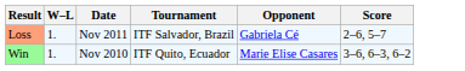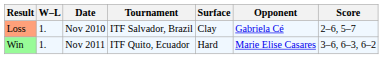 <table class="sortable wikitable" style=font-size:97%>
 <tr>
 <th>Result</th>
 <th class="unsortable">W–L</th>
 <th>Date</th>
 <th>Tournament</th>
+<th>Surface</th>
 <th>Opponent</th>
 <th class="unsortable">Score</th>
 </tr>
 <tr style="background:#f0f8ff;">
 <td style="background:#ffa07a;">Loss</td>
 <td>1.</td>
-<td>Nov 2011</td>
+<td>Nov 2010</td>
 <td>ITF Salvador, Brazil</td>
+<td>Clay</td>
 <td> <a href='#'>Gabriela Cé</a></td>
 <td>2–6, 5–7</td>
 </tr>
 <tr style="background:#f0f8ff;">
 <td style="background:#98fb98;">Win</td>
 <td>1.</td>
-<td>Nov 2010</td>
+<td>Nov 2011</td>
 <td>ITF Quito, Ecuador</td>
+<td>Hard</td>
 <td> <a href='#'>Marie Elise Casares</a></td>
 <td>3–6, 6–3, 6–2</td>
 </tr>
 </table>
